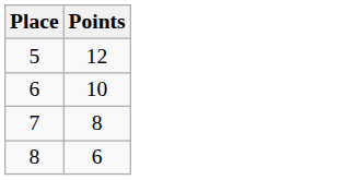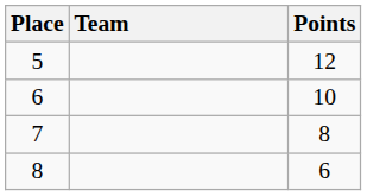 <table class="wikitable" style="text-align:center; padding-bottom:0;">
 <tr>
 <th>Place</th>
+<th style="width:9em; text-align:left;">Team</th>
 <th>Points</th>
 </tr>
 <tr>
 <td>5</td>
+<td align=left></td>
 <td>12</td>
 </tr>
 <tr>
 <td>6</td>
+<td align=left></td>
 <td>10</td>
 </tr>
 <tr>
 <td>7</td>
+<td align=left></td>
 <td>8</td>
 </tr>
 <tr>
 <td>8</td>
+<td align=left></td>
 <td>6</td>
 </tr>
 </table>
